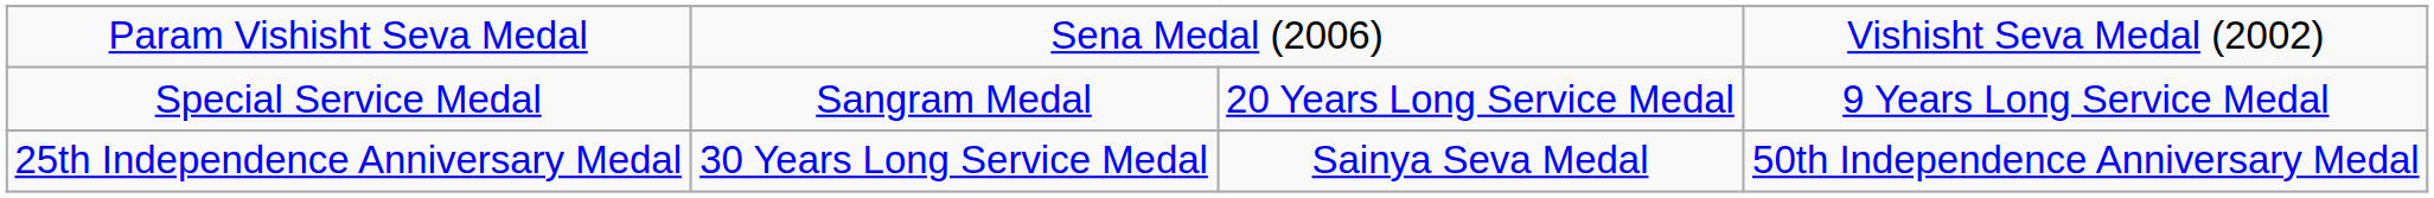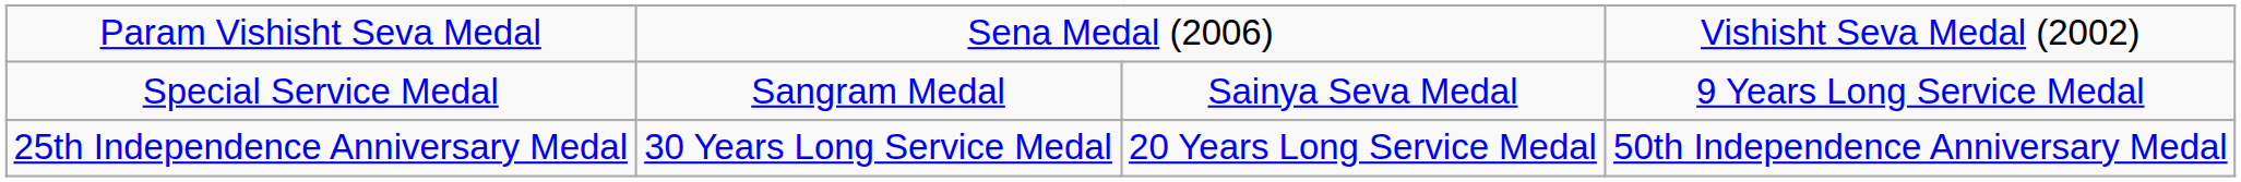 <table class="wikitable" style="margin:1em auto; text-align:center;">
 <tr>
 <td><a href='#'>Param Vishisht Seva Medal</a></td>
 <td colspan=2><a href='#'>Sena Medal</a> (2006)</td>
 <td><a href='#'>Vishisht Seva Medal</a> (2002)</td>
 </tr>
 <tr>
 <td><a href='#'>Special Service Medal</a></td>
 <td><a href='#'>Sangram Medal</a></td>
-<td><a href='#'>20 Years Long Service Medal</a></td>
+<td><a href='#'>Sainya Seva Medal</a></td>
 <td><a href='#'>9 Years Long Service Medal</a></td>
 </tr>
 <tr>
 <td><a href='#'>25th Independence Anniversary Medal</a></td>
 <td><a href='#'>30 Years Long Service Medal</a></td>
-<td><a href='#'>Sainya Seva Medal</a></td>
+<td><a href='#'>20 Years Long Service Medal</a></td>
 <td><a href='#'>50th Independence Anniversary Medal</a></td>
 </tr>
 </table>
